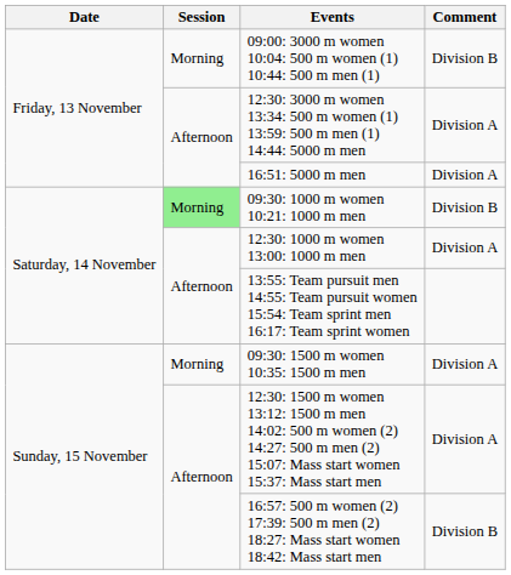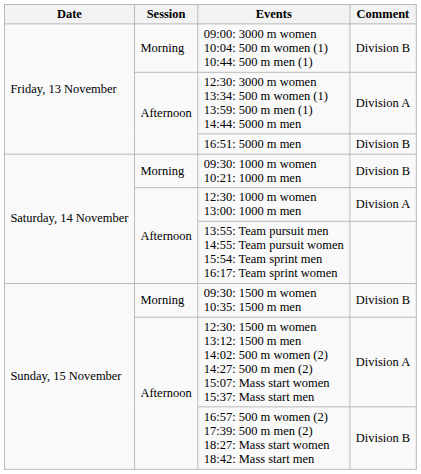 <table class="wikitable" border="1">
 <tr>
 <th> Date </th>
 <th> Session </th>
 <th> Events </th>
 <th> Comment </th>
 </tr>
 <tr>
 <td rowspan=3> Friday, 13 November </td>
 <td> Morning </td>
 <td> 09:00: 3000 m women <br> 10:04: 500 m women (1) <br> 10:44: 500 m men (1) </td>
 <td> Division B </td>
 </tr>
 <tr>
 <td rowspan=2> Afternoon </td>
 <td> 12:30: 3000 m women <br> 13:34: 500 m women (1) <br> 13:59: 500 m men (1) <br> 14:44: 5000 m men </td>
 <td> Division A </td>
 </tr>
 <tr>
 <td> 16:51: 5000 m men </td>
-<td> Division A </td>
+<td> Division B </td>
 </tr>
 <tr>
 <td rowspan=3> Saturday, 14 November </td>
-<td style="background: lightgreen;"> Morning </td>
+<td> Morning </td>
 <td> 09:30: 1000 m women <br> 10:21: 1000 m men </td>
 <td> Division B </td>
 </tr>
 <tr>
 <td rowspan=2> Afternoon </td>
 <td> 12:30: 1000 m women <br> 13:00: 1000 m men </td>
 <td> Division A </td>
 </tr>
 <tr>
 <td> 13:55: Team pursuit men <br> 14:55: Team pursuit women <br> 15:54: Team sprint men <br> 16:17: Team sprint women </td>
 <td></td>
 </tr>
 <tr>
 <td rowspan=3> Sunday, 15 November </td>
 <td> Morning </td>
 <td> 09:30: 1500 m women <br> 10:35: 1500 m men </td>
-<td> Division A </td>
+<td> Division B </td>
 </tr>
 <tr>
 <td rowspan=2> Afternoon </td>
 <td> 12:30: 1500 m women <br> 13:12: 1500 m men <br> 14:02: 500 m women (2) <br> 14:27: 500 m men (2) <br> 15:07: Mass start women <br> 15:37: Mass start men </td>
 <td> Division A </td>
 </tr>
 <tr>
 <td> 16:57: 500 m women (2) <br> 17:39: 500 m men (2) <br> 18:27: Mass start women <br> 18:42: Mass start men </td>
 <td> Division B </td>
 </tr>
 </table>
